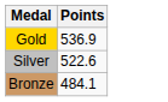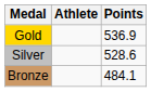 <table class="wikitable">
 <tr>
 <th>Medal</th>
+<th>Athlete</th>
 <th>Points</th>
 </tr>
 <tr>
 <td style="text-align:center;background-color:gold;">Gold</td>
+<td></td>
 <td>536.9</td>
 </tr>
 <tr>
 <td style="text-align:center;background-color:silver;">Silver</td>
-<td>522.6</td>
+<td></td>
+<td>528.6</td>
 </tr>
 <tr>
 <td style="text-align:center;background-color:#CC9966;">Bronze</td>
+<td></td>
 <td>484.1</td>
 </tr>
 </table>
